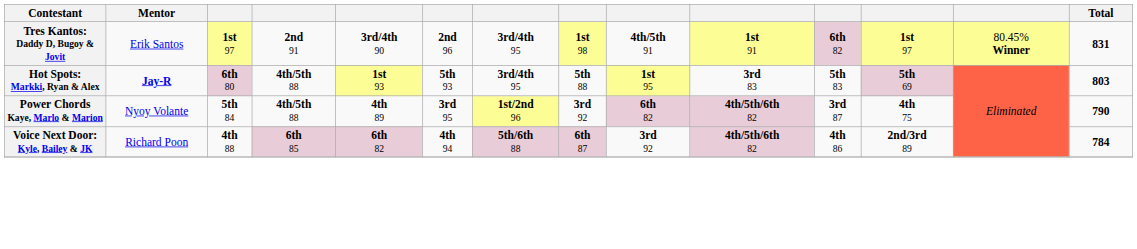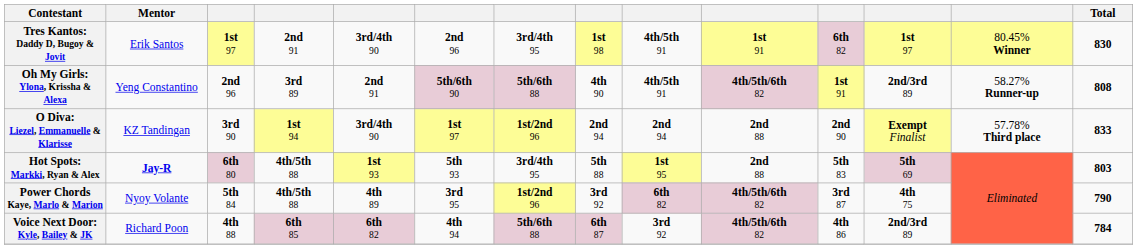 <table class="wikitable sortable" style="text-align:center; line-height:17px; width:auto;">
 <tr>
 <th scope="col" width="09%">Contestant</th>
 <th scope="col" width="09%">Mentor</th>
 <th scope="col"><a href='#'></a></th>
 <th scope="col"><a href='#'></a></th>
 <th scope="col"><a href='#'></a></th>
 <th scope="col"><a href='#'></a></th>
 <th scope="col"><a href='#'></a></th>
 <th scope="col"><a href='#'></a></th>
 <th scope="col"><a href='#'></a></th>
 <th scope="col"><a href='#'></a></th>
 <th scope="col"><a href='#'></a></th>
 <th scope="col"><a href='#'></a></th>
 <th scope="col"><a href='#'></a></th>
 <th scope="col">Total</th>
 </tr>
 <tr>
 <th>Tres Kantos: <br><small> Daddy D, Bugoy & <a href='#'>Jovit</a></small></th>
 <td><a href='#'>Erik Santos</a></td>
 <td style="background:#FDFD96;"><strong>1st</strong> <br><small>97 </small></td>
 <td><strong>2nd</strong> <br><small>91 </small></td>
 <td><strong>3rd/4th</strong> <br><small>90 </small></td>
 <td><strong>2nd</strong> <br><small>96  </small></td>
 <td><strong>3rd/4th</strong> <br><small>95 </small></td>
 <td style="background:#FDFD96;"><strong>1st</strong> <br><small>98 </small></td>
 <td><strong>4th/5th</strong> <br><small>91 </small></td>
 <td style="background:#FDFD96;"><strong>1st</strong> <br><small>91 </small></td>
 <td style="background:#E8CCD7;"><strong>6th</strong> <br><small>82 </small></td>
 <td style="background:#FDFD96;"><strong>1st</strong> <br><small>97 </small></td>
 <td style="background:#FDFD96;">80.45% <br> <strong>Winner</strong></td>
-<td><strong>831</strong></td>
+<td><strong>830</strong></td>
+</tr>
+<tr>
+<th>Oh My Girls: <br><small> <a href='#'>Ylona</a>, Krissha & <a href='#'>Alexa</a></small></th>
+<td><a href='#'>Yeng Constantino</a></td>
+<td><strong>2nd</strong> <br><small>96 </small></td>
+<td><strong>3rd</strong> <br><small>89 </small></td>
+<td><strong>2nd</strong> <br><small>91 </small></td>
+<td style="background:#E8CCD7;"><strong>5th/6th</strong> <br><small>90 </small></td>
+<td style="background:#E8CCD7;"><strong>5th/6th</strong> <br><small>88 </small></td>
+<td><strong>4th</strong> <br><small>90 </small></td>
+<td><strong>4th/5th</strong> <br><small>91 </small></td>
+<td style="background:#E8CCD7;"><strong>4th/5th/6th</strong> <br><small>82 </small></td>
+<td style="background:#FDFD96;"><strong>1st</strong> <br><small>91 </small></td>
+<td><strong>2nd/3rd</strong> <br><small>89 </small></td>
+<td>58.27% <br> <strong>Runner-up</strong></td>
+<td><strong>808</strong></td>
+</tr>
+<tr>
+<th>O Diva: <br><small> <a href='#'>Liezel</a>, <a href='#'>Emmanuelle</a> & <a href='#'>Klarisse</a></small></th>
+<td><a href='#'>KZ Tandingan</a></td>
+<td><strong>3rd</strong> <br><small>90 </small></td>
+<td style="background:#FDFD96;"><strong>1st</strong> <br><small>94 </small></td>
+<td><strong>3rd/4th</strong> <br><small>90 </small></td>
+<td style="background:#FDFD96;"><strong>1st</strong> <br><small>97 </small></td>
+<td style="background:#FDFD96;"><strong>1st/2nd</strong> <br><small>96 </small></td>
+<td><strong>2nd</strong> <br><small>94 </small></td>
+<td><strong>2nd</strong> <br><small>94 </small></td>
+<td><strong>2nd</strong> <br><small>88 </small></td>
+<td><strong>2nd</strong> <br><small>90 </small></td>
+<td style="background:#FDFD96;"><strong>Exempt</strong><br><em>Finalist</em><br></td>
+<td>57.78% <br> <strong>Third place</strong></td>
+<td><strong>833</strong></td>
 </tr>
 <tr>
 <th>Hot Spots: <br><small> <a href='#'>Markki</a>, Ryan & Alex</small></th>
 <td><strong><a href='#'>Jay-R</a></strong></td>
 <td style="background:#E8CCD7;"><strong>6th</strong> <br><small>80 </small></td>
 <td><strong>4th/5th</strong> <br><small>88 </small></td>
 <td style="background:#FDFD96;"><strong>1st</strong> <br><small>93 </small></td>
 <td><strong>5th</strong> <br><small>93 </small></td>
 <td><strong>3rd/4th</strong> <br><small>95 </small></td>
 <td><strong>5th</strong> <br><small>88 </small></td>
 <td style="background:#FDFD96;"><strong>1st</strong> <br><small>95 </small></td>
-<td><strong>3rd</strong> <br><small>83 </small></td>
+<td><strong>2nd</strong> <br><small>88 </small></td>
 <td><strong>5th</strong> <br><small>83 </small></td>
 <td style="background:#E8CCD7;"><strong>5th</strong> <br><small>69 </small></td>
 <td rowspan="3" style="background:Tomato"><em>Eliminated</em></td>
 <td><strong>803</strong></td>
 </tr>
 <tr>
 <th>Power Chords <br><small> Kaye, <a href='#'>Marlo</a> & <a href='#'>Marion</a> </small></th>
 <td><a href='#'>Nyoy Volante</a></td>
 <td><strong>5th</strong> <br><small>84 </small></td>
 <td><strong>4th/5th</strong> <br><small>88 </small></td>
 <td><strong>4th</strong> <br><small>89 </small></td>
 <td><strong>3rd</strong> <br><small> 95 </small></td>
 <td style="background:#FDFD96;"><strong>1st/2nd</strong> <br><small>96 </small></td>
 <td><strong>3rd</strong> <br><small>92 </small></td>
 <td style="background:#E8CCD7;"><strong>6th</strong> <br><small>82 </small></td>
 <td style="background:#E8CCD7;"><strong>4th/5th/6th</strong> <br><small>82 </small></td>
 <td><strong>3rd</strong> <br><small>87 </small></td>
 <td><strong>4th</strong> <br><small>75 </small></td>
 <td><strong>790</strong></td>
 </tr>
 <tr>
 <th>Voice Next Door: <br><small> <a href='#'>Kyle</a>, <a href='#'>Bailey</a> & <a href='#'>JK</a></small></th>
 <td><a href='#'>Richard Poon</a></td>
 <td><strong>4th</strong> <br><small>88 </small></td>
 <td style="background:#E8CCD7;"><strong>6th</strong> <br><small>85 </small></td>
 <td style="background:#E8CCD7;"><strong>6th</strong> <br><small>82 </small></td>
 <td><strong>4th</strong> <br><small>94 </small></td>
 <td style="background:#E8CCD7;"><strong>5th/6th</strong> <br><small>88 </small></td>
 <td style="background:#E8CCD7;"><strong>6th</strong> <br><small>87 </small></td>
 <td><strong>3rd</strong> <br><small>92</small></td>
 <td style="background:#E8CCD7;"><strong>4th/5th/6th</strong> <br><small>82 </small></td>
 <td><strong>4th</strong> <br><small>86 </small></td>
 <td><strong>2nd/3rd</strong> <br><small>89 </small></td>
 <td><strong>784</strong></td>
 </tr>
 <tr>
 </tr>
 </table>
